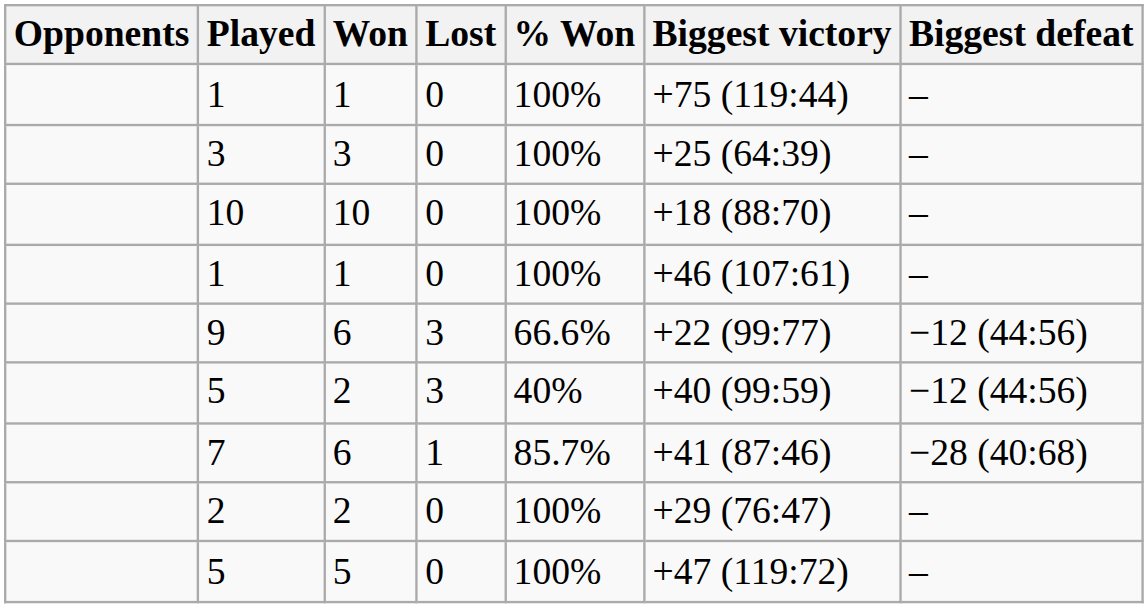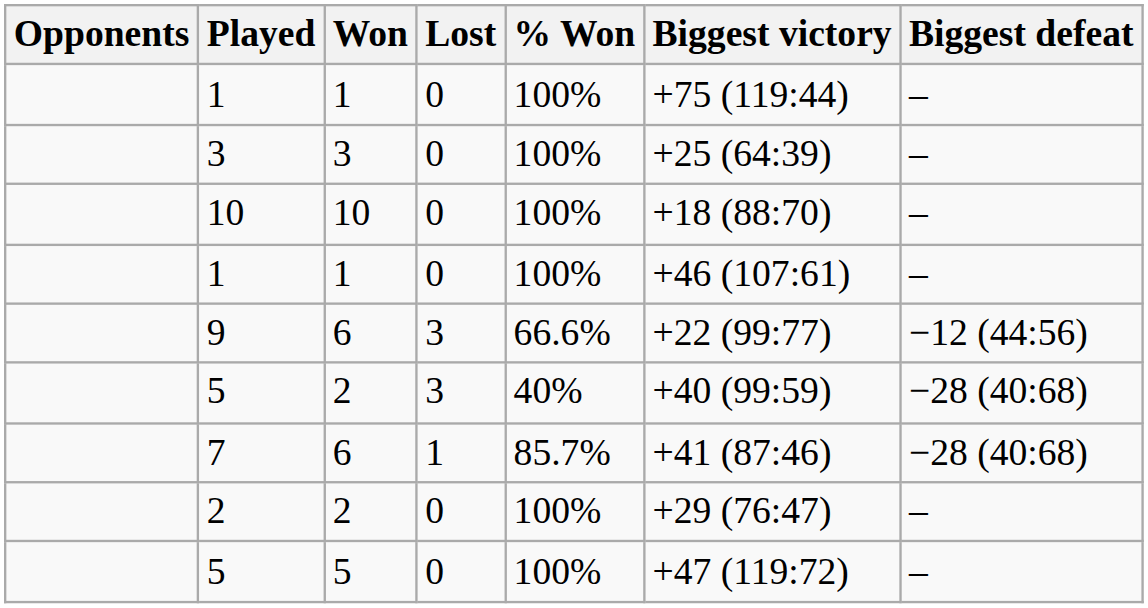 <table class="sortable wikitable">
 <tr>
 <th>Opponents</th>
 <th>Played</th>
 <th>Won</th>
 <th>Lost</th>
 <th>% Won</th>
 <th>Biggest victory</th>
 <th>Biggest defeat</th>
 </tr>
 <tr>
 <td style="text-align:left;"></td>
 <td>1</td>
 <td>1</td>
 <td>0</td>
 <td>100%</td>
 <td>+75 (119:44)</td>
 <td>–</td>
 </tr>
 <tr>
 <td style="text-align:left;"></td>
 <td>3</td>
 <td>3</td>
 <td>0</td>
 <td>100%</td>
 <td>+25 (64:39)</td>
 <td>–</td>
 </tr>
 <tr>
 <td style="text-align:left;"></td>
 <td>10</td>
 <td>10</td>
 <td>0</td>
 <td>100%</td>
 <td>+18 (88:70)</td>
 <td>–</td>
 </tr>
 <tr>
 <td style="text-align:left;"></td>
 <td>1</td>
 <td>1</td>
 <td>0</td>
 <td>100%</td>
 <td>+46 (107:61)</td>
 <td>–</td>
 </tr>
 <tr>
 <td style="text-align:left;"></td>
 <td>9</td>
 <td>6</td>
 <td>3</td>
 <td>66.6%</td>
 <td>+22 (99:77)</td>
 <td>−12 (44:56)</td>
 </tr>
 <tr>
 <td style="text-align:left;"></td>
 <td>5</td>
 <td>2</td>
 <td>3</td>
 <td>40%</td>
 <td>+40 (99:59)</td>
-<td>−12 (44:56)</td>
+<td>−28 (40:68)</td>
 </tr>
 <tr>
 <td style="text-align:left;"></td>
 <td>7</td>
 <td>6</td>
 <td>1</td>
 <td>85.7%</td>
 <td>+41 (87:46)</td>
 <td>−28 (40:68)</td>
 </tr>
 <tr>
 <td style="text-align:left;"></td>
 <td>2</td>
 <td>2</td>
 <td>0</td>
 <td>100%</td>
 <td>+29 (76:47)</td>
 <td>–</td>
 </tr>
 <tr>
 <td style="text-align:left;"></td>
 <td>5</td>
 <td>5</td>
 <td>0</td>
 <td>100%</td>
 <td>+47 (119:72)</td>
 <td>–</td>
 </tr>
 </table>
